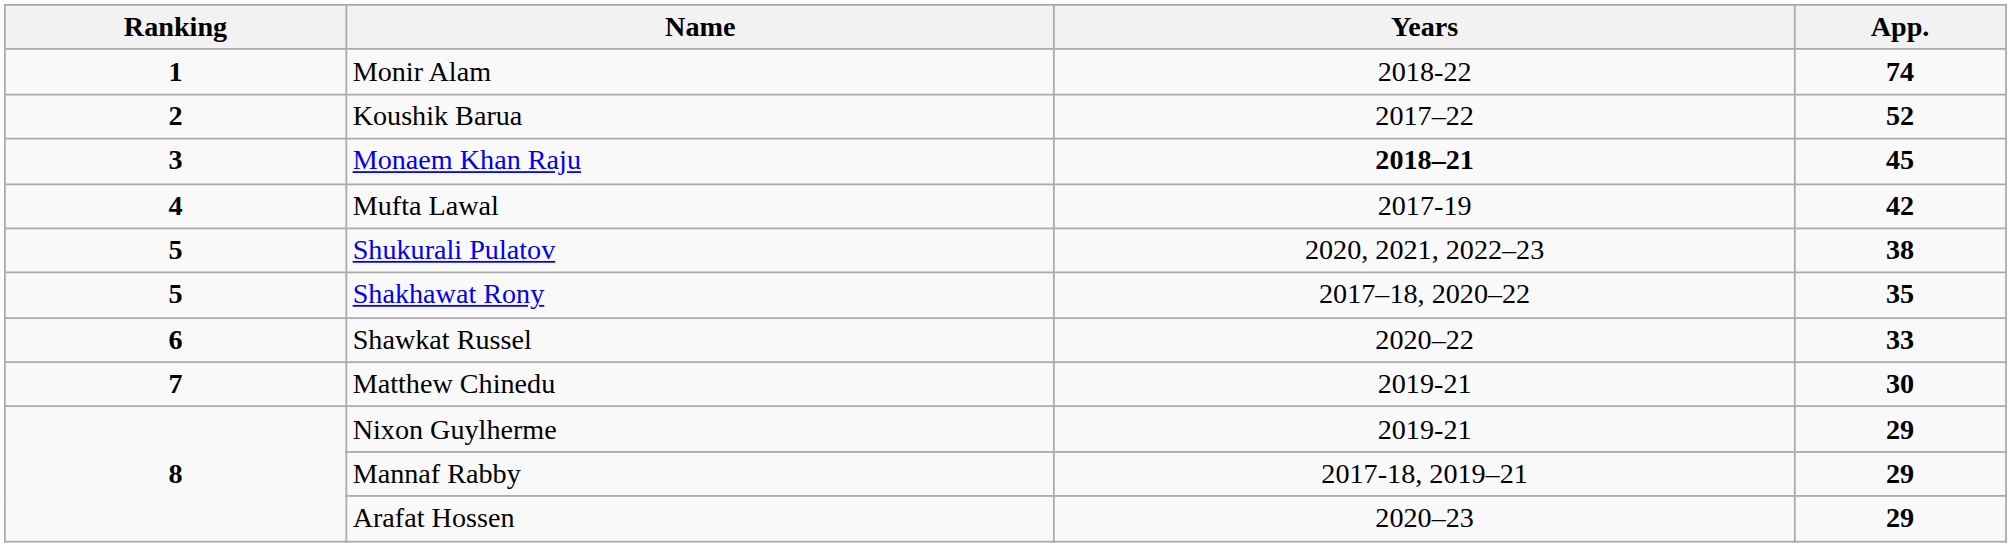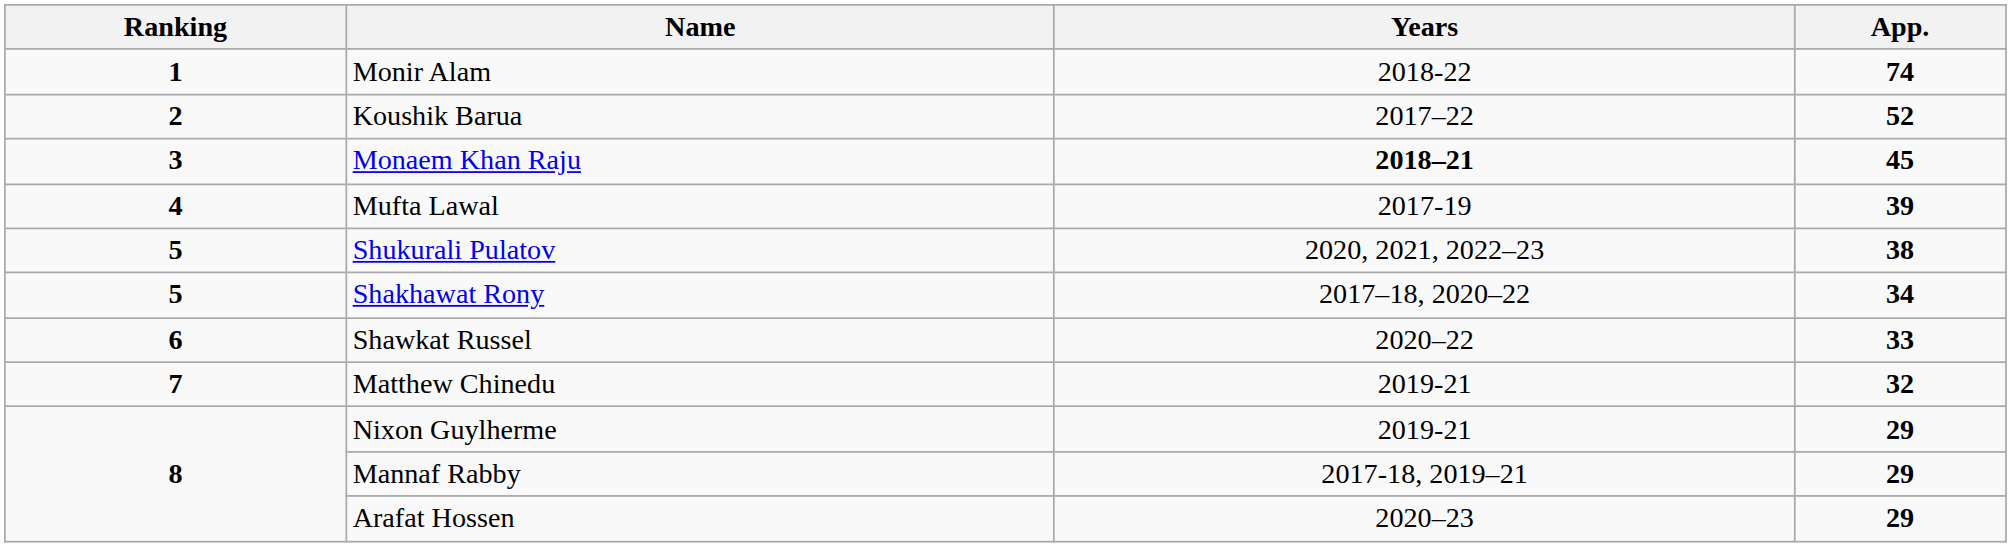 <table class="wikitable sortable" style="text-align:center;width:90%">
 <tr>
 <th>Ranking</th>
 <th>Name</th>
 <th>Years</th>
 <th>App.</th>
 </tr>
 <tr>
 <td><strong>1</strong></td>
 <td align="left"> Monir Alam</td>
 <td>2018-22</td>
 <td><strong>74</strong></td>
 </tr>
 <tr>
 <td><strong>2</strong></td>
 <td align="left"> Koushik Barua</td>
 <td>2017–22</td>
 <td><strong>52</strong></td>
 </tr>
 <tr>
 <td><strong>3</strong></td>
 <td align="left"> <a href='#'>Monaem Khan Raju</a></td>
 <td><strong>2018–21</strong></td>
 <td><strong>45</strong></td>
 </tr>
 <tr>
 <td><strong>4</strong></td>
 <td align="left"> Mufta Lawal</td>
 <td>2017-19</td>
-<td><strong>42</strong></td>
+<td><strong>39</strong></td>
 </tr>
 <tr>
 <td><strong>5</strong></td>
 <td align="left"> <a href='#'>Shukurali Pulatov</a></td>
 <td>2020, 2021, 2022–23</td>
 <td><strong>38</strong></td>
 </tr>
 <tr>
 <td><strong>5</strong></td>
 <td align="left"> <a href='#'>Shakhawat Rony</a></td>
 <td>2017–18, 2020–22</td>
-<td><strong>35</strong></td>
+<td><strong>34</strong></td>
 </tr>
 <tr>
 <td><strong>6</strong></td>
 <td align="left"> Shawkat Russel</td>
 <td>2020–22</td>
 <td><strong>33</strong></td>
 </tr>
 <tr>
 <td><strong>7</strong></td>
 <td align="left"> Matthew Chinedu</td>
 <td>2019-21</td>
-<td><strong>30</strong></td>
+<td><strong>32</strong></td>
 </tr>
 <tr>
 <td rowspan="3"><strong>8</strong></td>
 <td align="left"> Nixon Guylherme</td>
 <td>2019-21</td>
 <td><strong>29</strong></td>
 </tr>
 <tr>
 <td align="left"> Mannaf Rabby</td>
 <td>2017-18, 2019–21</td>
 <td><strong>29</strong></td>
 </tr>
 <tr>
 <td align="left"> Arafat Hossen</td>
 <td>2020–23</td>
 <td><strong>29</strong></td>
 </tr>
 </table>
